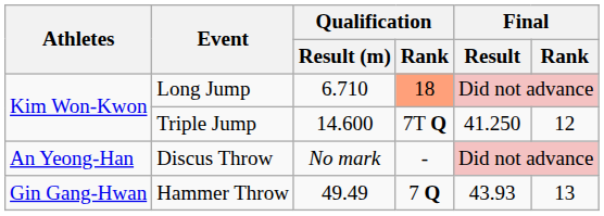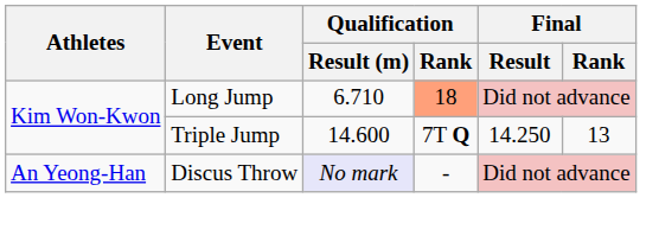 <table class=wikitable style="font-size:90%">
 <tr>
 <th rowspan="2">Athletes</th>
 <th rowspan="2">Event</th>
 <th colspan="2">Qualification</th>
 <th colspan="2">Final</th>
 </tr>
 <tr>
 <th>Result (m)</th>
 <th>Rank</th>
 <th>Result</th>
 <th>Rank</th>
 </tr>
 <tr>
 <td rowspan=2><a href='#'>Kim Won-Kwon</a></td>
 <td>Long Jump</td>
 <td align=center>6.710</td>
 <td align=center style="background: lightsalmon;">18</td>
 <td bgcolor="f4c2c2" colspan=2 align="center">Did not advance</td>
 </tr>
 <tr>
 <td>Triple Jump</td>
 <td align=center>14.600</td>
 <td align=center>7T <strong>Q</strong></td>
-<td align=center>41.250</td>
-<td align=center>12</td>
+<td align=center>14.250</td>
+<td align=center>13</td>
 </tr>
 <tr>
 <td><a href='#'>An Yeong-Han</a></td>
 <td>Discus Throw</td>
-<td align=center><em>No mark</em></td>
+<td align=center style="background: lavender;"><em>No mark</em></td>
 <td align=center>-</td>
 <td bgcolor="f4c2c2" colspan=2 align="center">Did not advance</td>
 </tr>
-<tr>
-<td><a href='#'>Gin Gang-Hwan</a></td>
-<td>Hammer Throw</td>
-<td align=center>49.49</td>
-<td align=center>7 <strong>Q</strong></td>
-<td align=center>43.93</td>
-<td align=center>13</td>
-</tr>
 </table>
